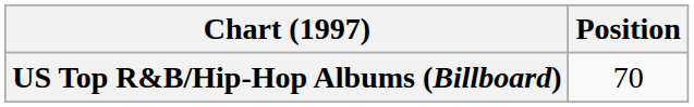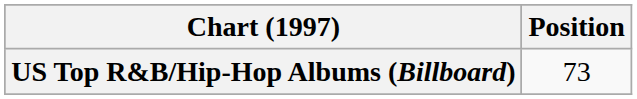 <table class="wikitable plainrowheaders" style="text-align:center">
 <tr>
 <th scope="col">Chart (1997)</th>
 <th scope="col">Position</th>
 </tr>
 <tr>
 <th scope="row">US Top R&B/Hip-Hop Albums (<em>Billboard</em>)</th>
-<td>70</td>
+<td>73</td>
 </tr>
 </table>
